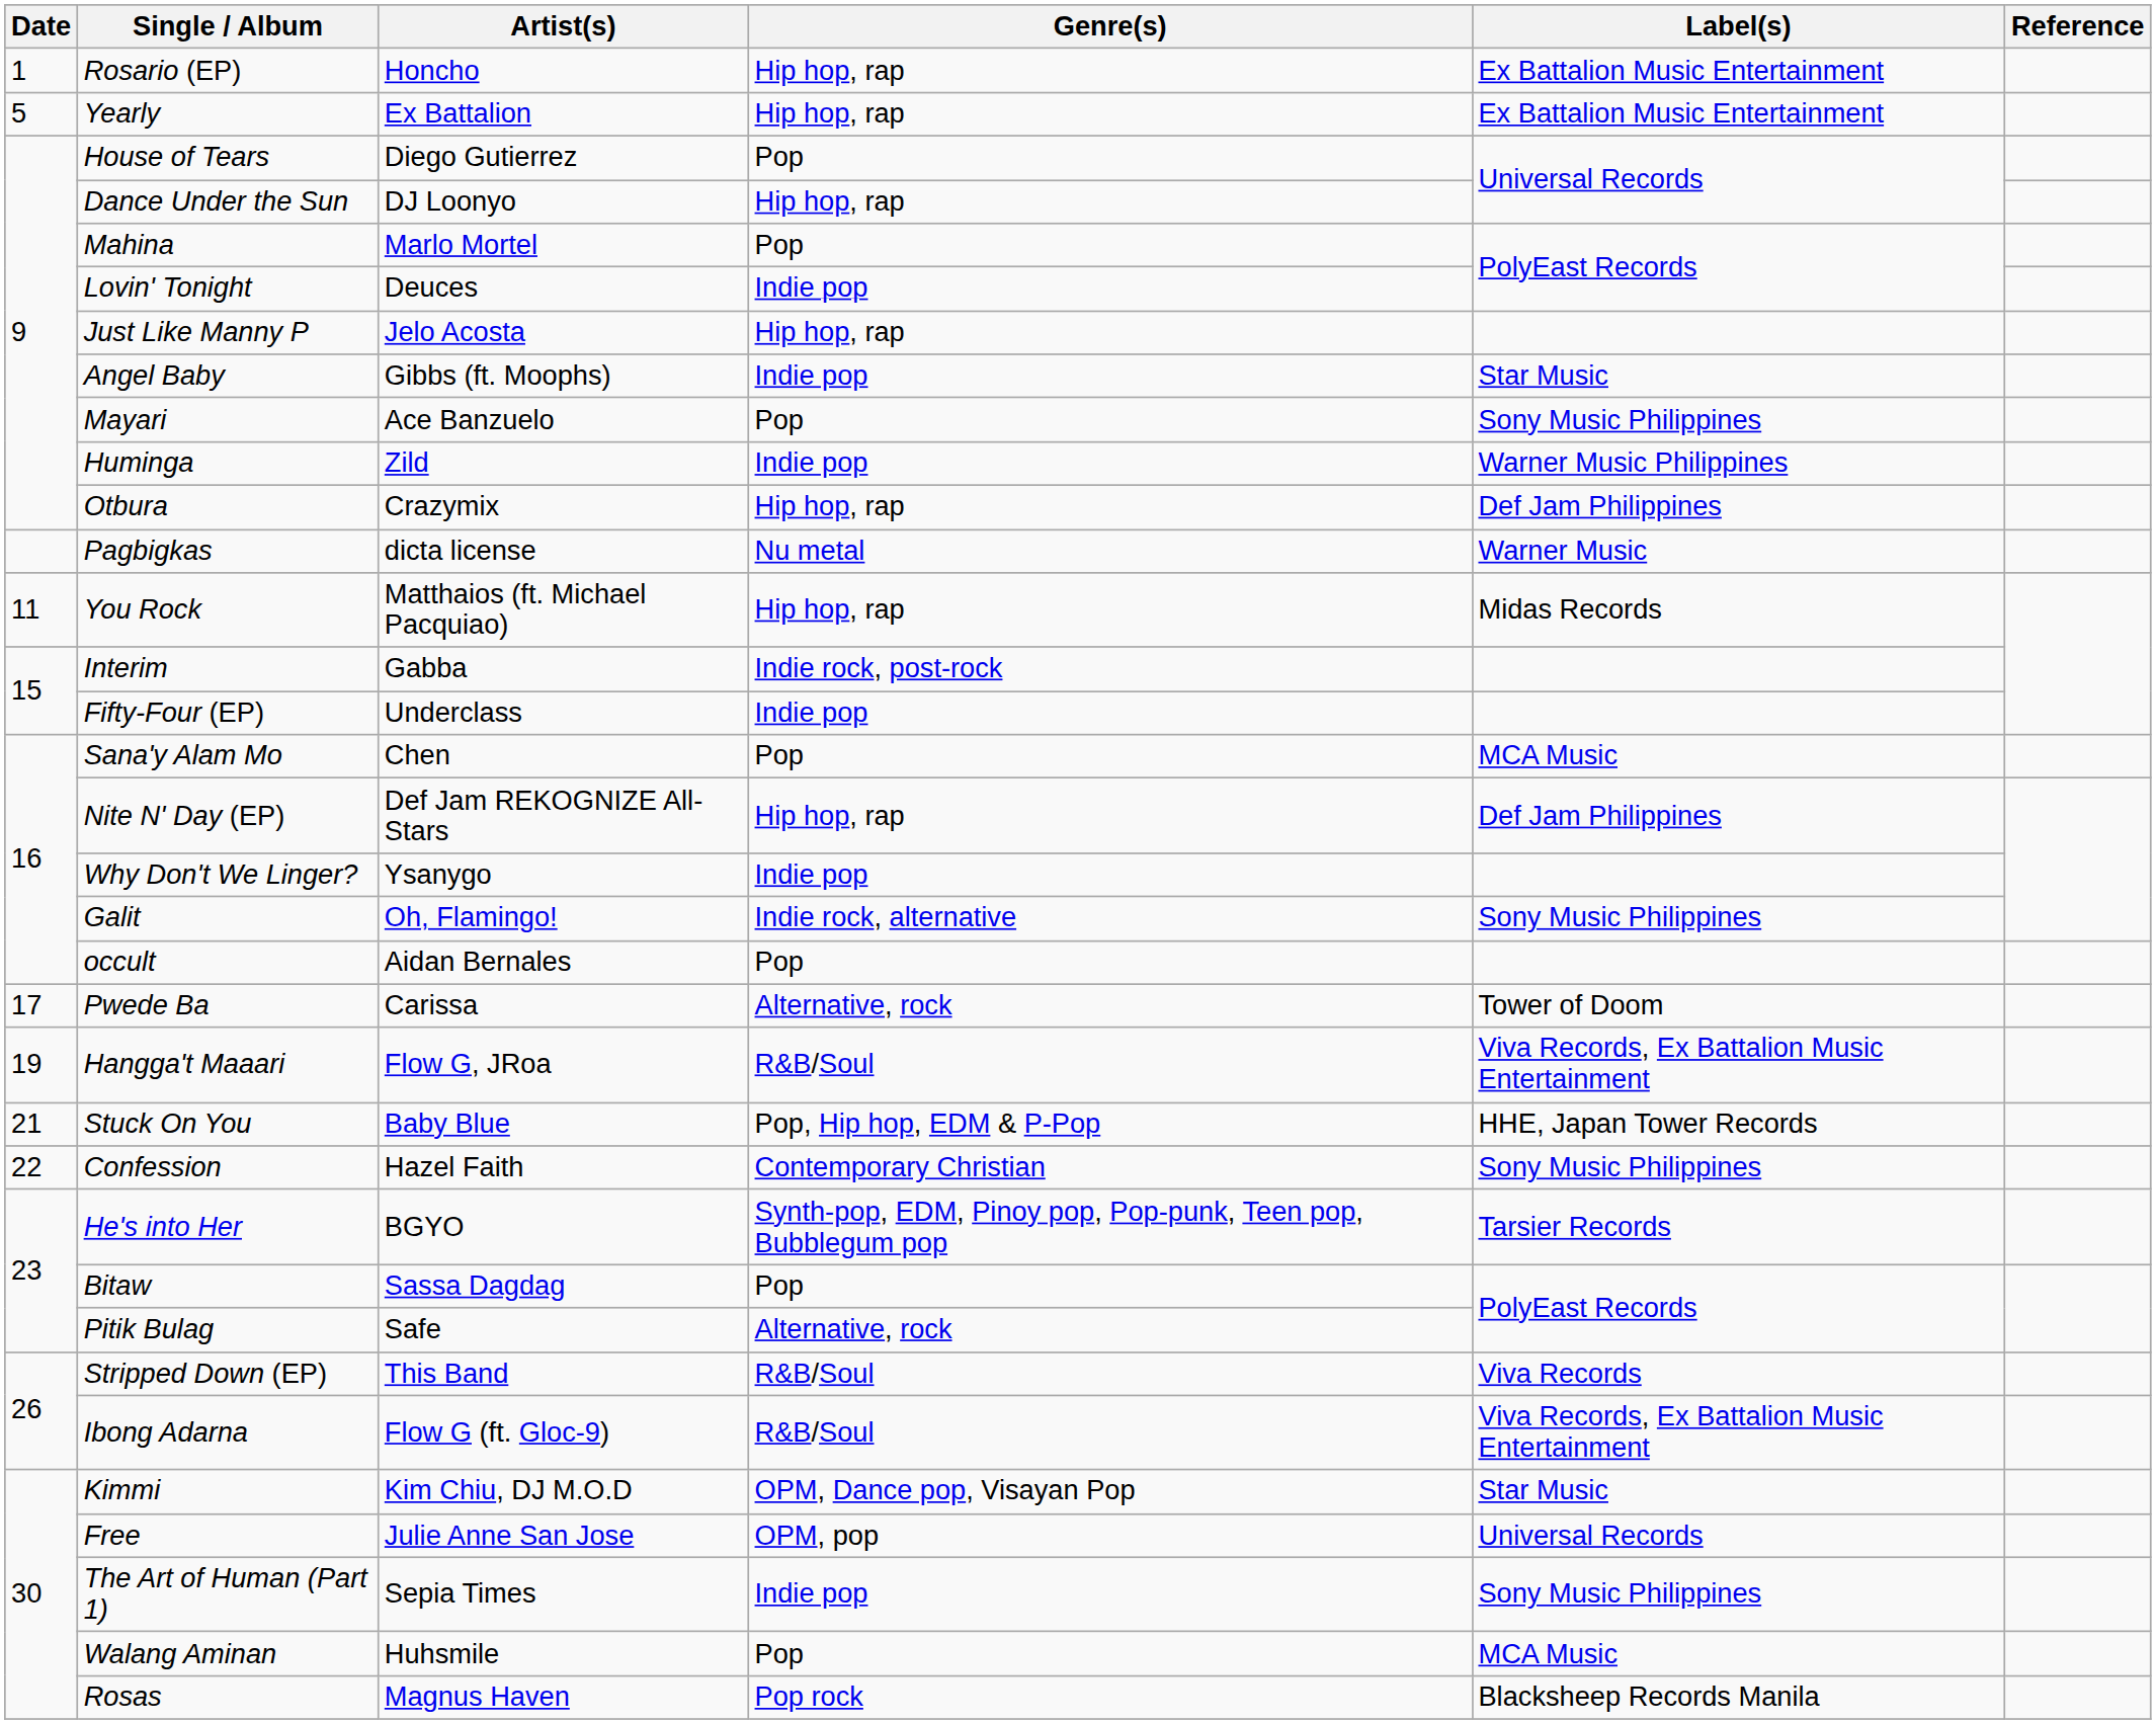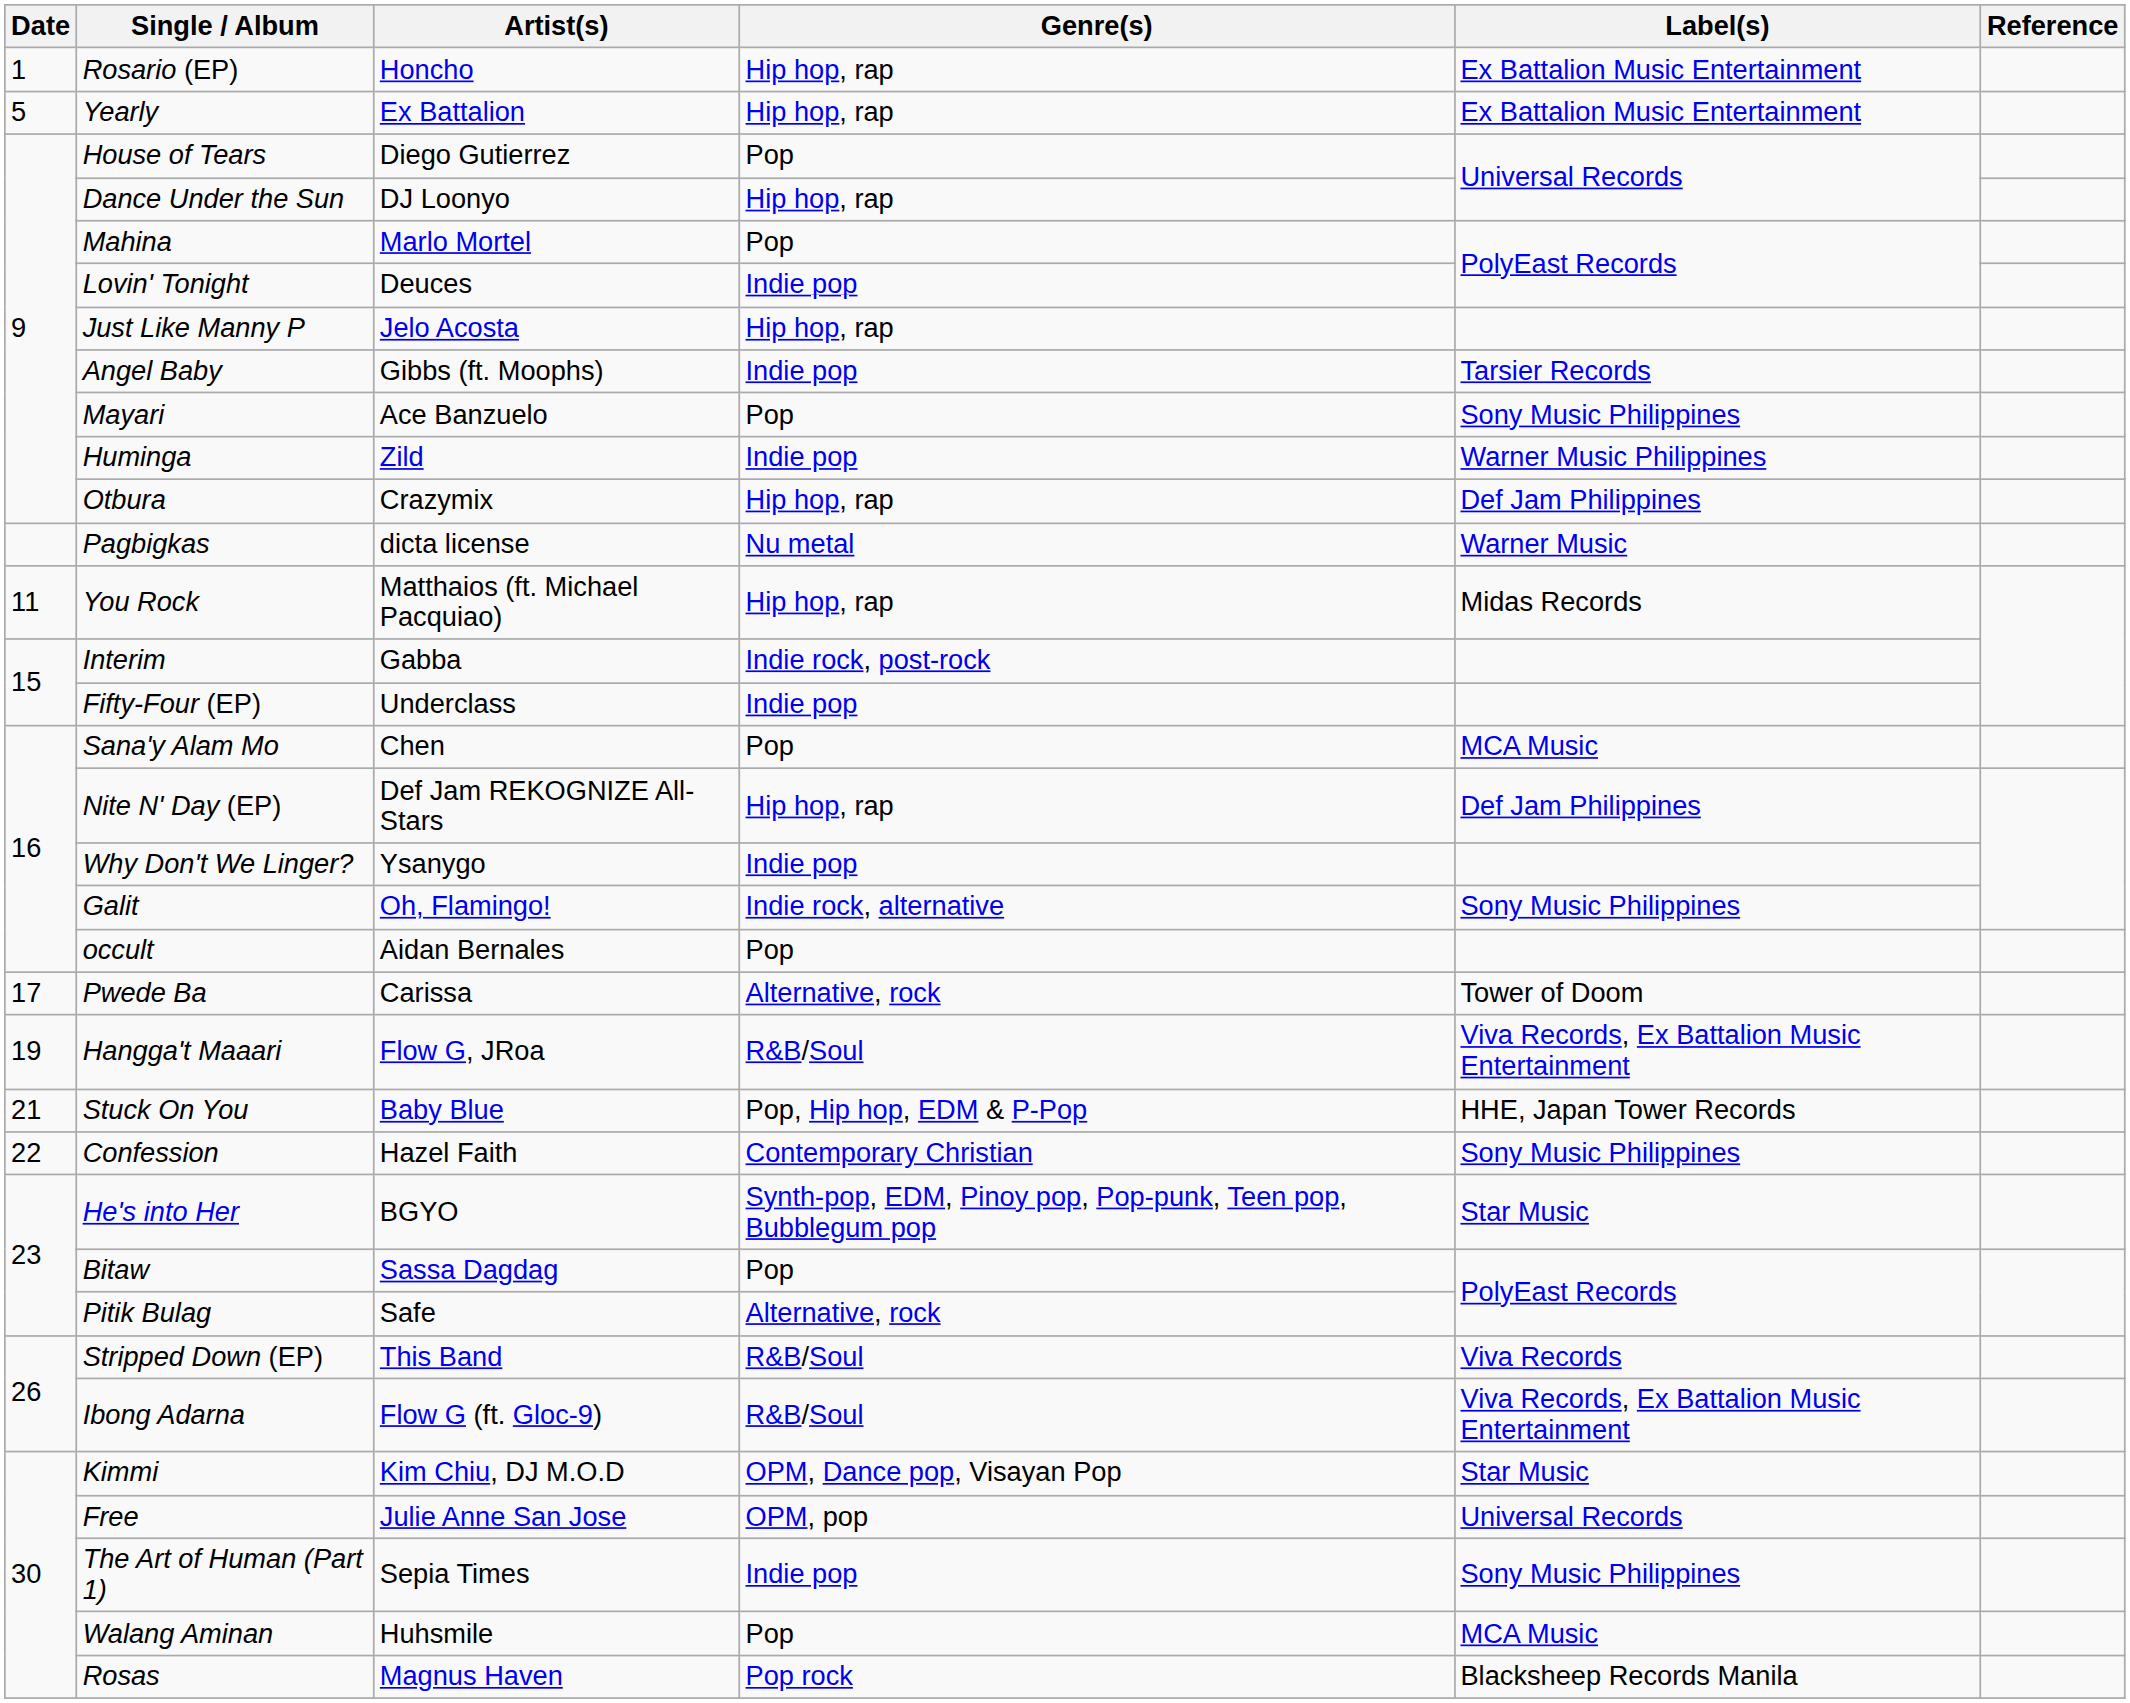 <table class="wikitable">
 <tr>
 <th>Date</th>
 <th>Single / Album</th>
 <th>Artist(s)</th>
 <th>Genre(s)</th>
 <th>Label(s)</th>
 <th>Reference</th>
 </tr>
 <tr>
 <td>1</td>
 <td><em>Rosario</em> (EP)</td>
 <td><a href='#'>Honcho</a></td>
 <td><a href='#'>Hip hop</a>, rap</td>
 <td><a href='#'>Ex Battalion Music Entertainment</a></td>
 <td></td>
 </tr>
 <tr>
 <td>5</td>
 <td><em>Yearly</em></td>
 <td><a href='#'>Ex Battalion</a></td>
 <td><a href='#'>Hip hop</a>, rap</td>
 <td><a href='#'>Ex Battalion Music Entertainment</a></td>
 <td></td>
 </tr>
 <tr>
 <td rowspan=9>9</td>
 <td><em>House of Tears</em></td>
 <td>Diego Gutierrez</td>
 <td>Pop</td>
 <td rowspan=2><a href='#'>Universal Records</a></td>
 <td></td>
 </tr>
 <tr>
 <td><em>Dance Under the Sun</em></td>
 <td>DJ Loonyo</td>
 <td><a href='#'>Hip hop</a>, rap</td>
 <td></td>
 </tr>
 <tr>
 <td><em>Mahina</em></td>
 <td><a href='#'>Marlo Mortel</a></td>
 <td>Pop</td>
 <td rowspan=2><a href='#'>PolyEast Records</a></td>
 <td></td>
 </tr>
 <tr>
 <td><em>Lovin' Tonight</em></td>
 <td>Deuces</td>
 <td><a href='#'>Indie pop</a></td>
 <td></td>
 </tr>
 <tr>
 <td><em>Just Like Manny P</em></td>
 <td><a href='#'>Jelo Acosta</a></td>
 <td><a href='#'>Hip hop</a>, rap</td>
 <td></td>
 <td></td>
 </tr>
 <tr>
 <td><em>Angel Baby</em></td>
 <td>Gibbs (ft. Moophs)</td>
 <td><a href='#'>Indie pop</a></td>
-<td><a href='#'>Star Music</a></td>
+<td><a href='#'>Tarsier Records</a></td>
 <td></td>
 </tr>
 <tr>
 <td><em>Mayari</em></td>
 <td>Ace Banzuelo</td>
 <td>Pop</td>
 <td><a href='#'>Sony Music Philippines</a></td>
 <td></td>
 </tr>
 <tr>
 <td><em>Huminga</em></td>
 <td><a href='#'>Zild</a></td>
 <td><a href='#'>Indie pop</a></td>
 <td><a href='#'>Warner Music Philippines</a></td>
 <td></td>
 </tr>
 <tr>
 <td><em>Otbura</em></td>
 <td>Crazymix</td>
 <td><a href='#'>Hip hop</a>, rap</td>
 <td><a href='#'>Def Jam Philippines</a></td>
 <td></td>
 </tr>
 <tr>
 <td></td>
 <td><em>Pagbigkas</em></td>
 <td>dicta license</td>
 <td><a href='#'>Nu metal</a></td>
 <td><a href='#'>Warner Music</a></td>
 <td></td>
 </tr>
 <tr>
 <td>11</td>
 <td><em>You Rock</em></td>
 <td>Matthaios (ft. Michael Pacquiao)</td>
 <td><a href='#'>Hip hop</a>, rap</td>
 <td>Midas Records</td>
 <td rowspan=3></td>
 </tr>
 <tr>
 <td rowspan=2>15</td>
 <td><em>Interim</em></td>
 <td>Gabba</td>
 <td><a href='#'>Indie rock</a>, <a href='#'>post-rock</a></td>
 <td></td>
 </tr>
 <tr>
 <td><em>Fifty-Four</em> (EP)</td>
 <td>Underclass</td>
 <td><a href='#'>Indie pop</a></td>
 <td></td>
 </tr>
 <tr>
 <td rowspan="5">16</td>
 <td><em>Sana'y Alam Mo</em></td>
 <td>Chen</td>
 <td>Pop</td>
 <td><a href='#'>MCA Music</a></td>
 <td></td>
 </tr>
 <tr>
 <td><em>Nite N' Day</em> (EP)</td>
 <td>Def Jam REKOGNIZE All-Stars</td>
 <td><a href='#'>Hip hop</a>, rap</td>
 <td><a href='#'>Def Jam Philippines</a></td>
 <td rowspan=3></td>
 </tr>
 <tr>
 <td><em>Why Don't We Linger?</em></td>
 <td>Ysanygo</td>
 <td><a href='#'>Indie pop</a></td>
 <td></td>
 </tr>
 <tr>
 <td><em>Galit</em></td>
 <td><a href='#'>Oh, Flamingo!</a></td>
 <td><a href='#'>Indie rock</a>, <a href='#'>alternative</a></td>
 <td><a href='#'>Sony Music Philippines</a></td>
 </tr>
 <tr>
 <td><em>occult</em></td>
 <td>Aidan Bernales</td>
 <td>Pop</td>
 <td></td>
 <td></td>
 </tr>
 <tr>
 <td>17</td>
 <td><em>Pwede Ba</em></td>
 <td>Carissa</td>
 <td><a href='#'>Alternative</a>, <a href='#'>rock</a></td>
 <td>Tower of Doom</td>
 <td></td>
 </tr>
 <tr>
 <td>19</td>
 <td><em>Hangga't Maaari</em></td>
 <td><a href='#'>Flow G</a>, JRoa</td>
 <td><a href='#'>R&B</a>/<a href='#'>Soul</a></td>
 <td><a href='#'>Viva Records</a>, <a href='#'>Ex Battalion Music Entertainment</a></td>
 <td></td>
 </tr>
 <tr>
 <td>21</td>
 <td><em>Stuck On You</em></td>
 <td><a href='#'>Baby Blue</a></td>
 <td>Pop, <a href='#'>Hip hop</a>, <a href='#'>EDM</a> & <a href='#'>P-Pop</a></td>
 <td>HHE, Japan Tower Records</td>
 <td></td>
 </tr>
 <tr>
 <td>22</td>
 <td><em>Confession</em></td>
 <td>Hazel Faith</td>
 <td><a href='#'>Contemporary Christian</a></td>
 <td><a href='#'>Sony Music Philippines</a></td>
 <td></td>
 </tr>
 <tr>
 <td rowspan=3>23</td>
 <td><em><a href='#'>He's into Her</a></em></td>
 <td>BGYO</td>
 <td><a href='#'>Synth-pop</a>, <a href='#'>EDM</a>, <a href='#'>Pinoy pop</a>, <a href='#'>Pop-punk</a>, <a href='#'>Teen pop</a>, <a href='#'>Bubblegum pop</a></td>
-<td><a href='#'>Tarsier Records</a></td>
+<td><a href='#'>Star Music</a></td>
 <td></td>
 </tr>
 <tr>
 <td><em>Bitaw</em></td>
 <td><a href='#'>Sassa Dagdag</a></td>
 <td>Pop</td>
 <td rowspan=2><a href='#'>PolyEast Records</a></td>
 <td rowspan=2></td>
 </tr>
 <tr>
 <td><em>Pitik Bulag</em></td>
 <td>Safe</td>
 <td><a href='#'>Alternative</a>, <a href='#'>rock</a></td>
 </tr>
 <tr>
 <td rowspan="2">26</td>
 <td><em>Stripped Down</em> (EP)</td>
 <td><a href='#'>This Band</a></td>
 <td><a href='#'>R&B</a>/<a href='#'>Soul</a></td>
 <td><a href='#'>Viva Records</a></td>
 <td></td>
 </tr>
 <tr>
 <td><em>Ibong Adarna</em></td>
 <td><a href='#'>Flow G</a> (ft. <a href='#'>Gloc-9</a>)</td>
 <td><a href='#'>R&B</a>/<a href='#'>Soul</a></td>
 <td><a href='#'>Viva Records</a>, <a href='#'>Ex Battalion Music Entertainment</a></td>
 <td></td>
 </tr>
 <tr>
 <td rowspan="5">30</td>
 <td><em>Kimmi</em></td>
 <td><a href='#'>Kim Chiu</a>, DJ M.O.D</td>
 <td><a href='#'>OPM</a>, <a href='#'>Dance pop</a>, Visayan Pop</td>
 <td><a href='#'>Star Music</a></td>
 <td></td>
 </tr>
 <tr>
 <td><em>Free</em></td>
 <td><a href='#'>Julie Anne San Jose</a></td>
 <td><a href='#'>OPM</a>, pop</td>
 <td><a href='#'>Universal Records</a></td>
 <td></td>
 </tr>
 <tr>
 <td><em>The Art of Human (Part 1)</em></td>
 <td>Sepia Times</td>
 <td><a href='#'>Indie pop</a></td>
 <td><a href='#'>Sony Music Philippines</a></td>
 <td></td>
 </tr>
 <tr>
 <td><em>Walang Aminan</em></td>
 <td>Huhsmile</td>
 <td>Pop</td>
 <td><a href='#'>MCA Music</a></td>
 <td></td>
 </tr>
 <tr>
 <td><em>Rosas</em></td>
 <td><a href='#'>Magnus Haven</a></td>
 <td><a href='#'>Pop rock</a></td>
 <td>Blacksheep Records Manila</td>
 <td></td>
 </tr>
 </table>
